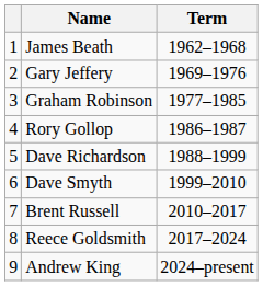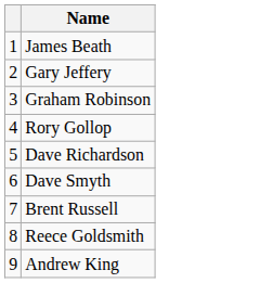 <table class="wikitable">
 <tr>
 <th></th>
 <th>Name</th>
-<th>Term</th>
 </tr>
 <tr>
 <td>1</td>
 <td>James Beath</td>
-<td align=center>1962–1968</td>
 </tr>
 <tr>
 <td>2</td>
 <td>Gary Jeffery</td>
-<td align=center>1969–1976</td>
 </tr>
 <tr>
 <td>3</td>
 <td>Graham Robinson</td>
-<td align=center>1977–1985</td>
 </tr>
 <tr>
 <td>4</td>
 <td>Rory Gollop</td>
-<td align=center>1986–1987</td>
 </tr>
 <tr>
 <td>5</td>
 <td>Dave Richardson</td>
-<td align=center>1988–1999</td>
 </tr>
 <tr>
 <td>6</td>
 <td>Dave Smyth</td>
-<td align=center>1999–2010</td>
 </tr>
 <tr>
 <td>7</td>
 <td>Brent Russell</td>
-<td align=center>2010–2017</td>
 </tr>
 <tr>
 <td>8</td>
 <td>Reece Goldsmith</td>
-<td align=center>2017–2024</td>
 </tr>
 <tr>
 <td>9</td>
 <td>Andrew King</td>
-<td align=center>2024–present</td>
 </tr>
 </table>
